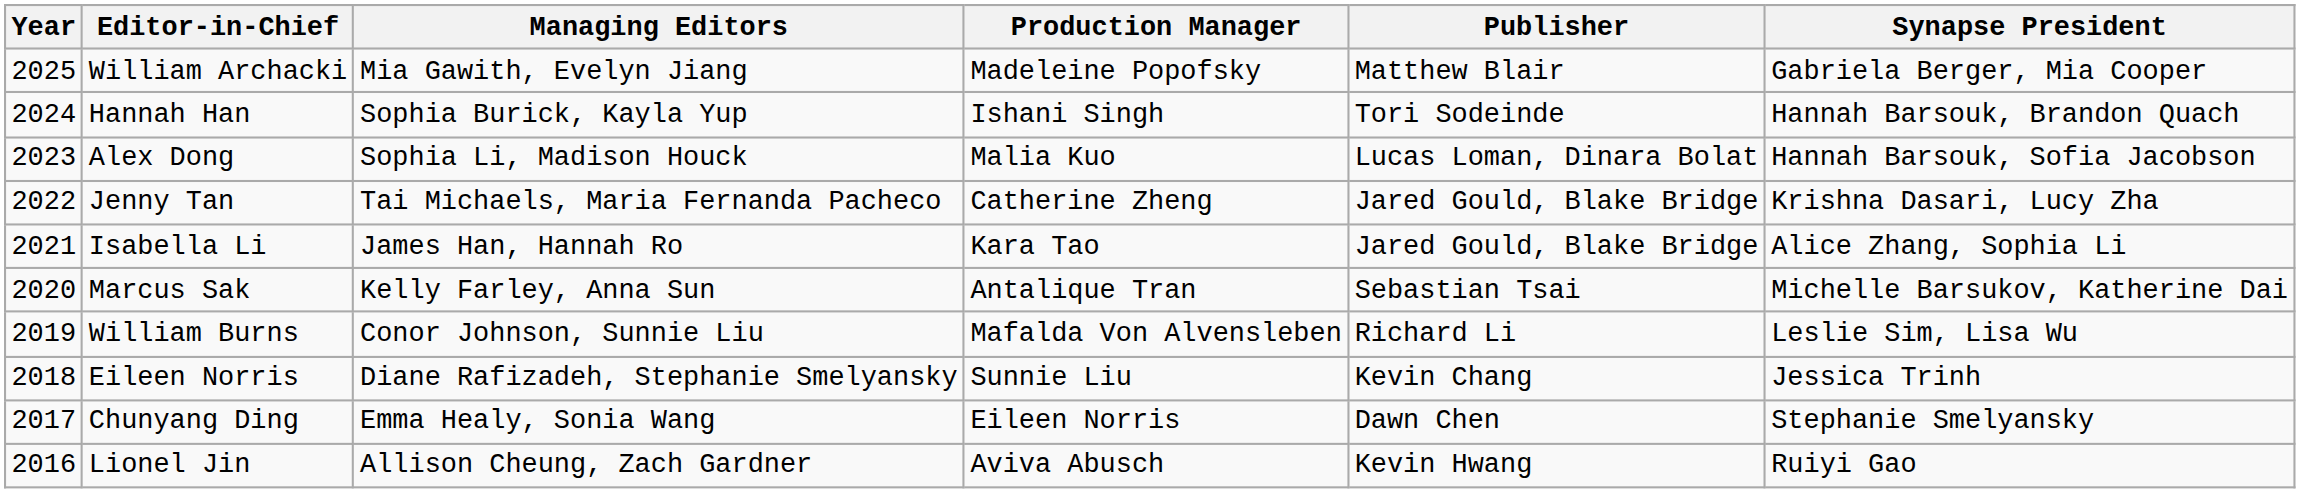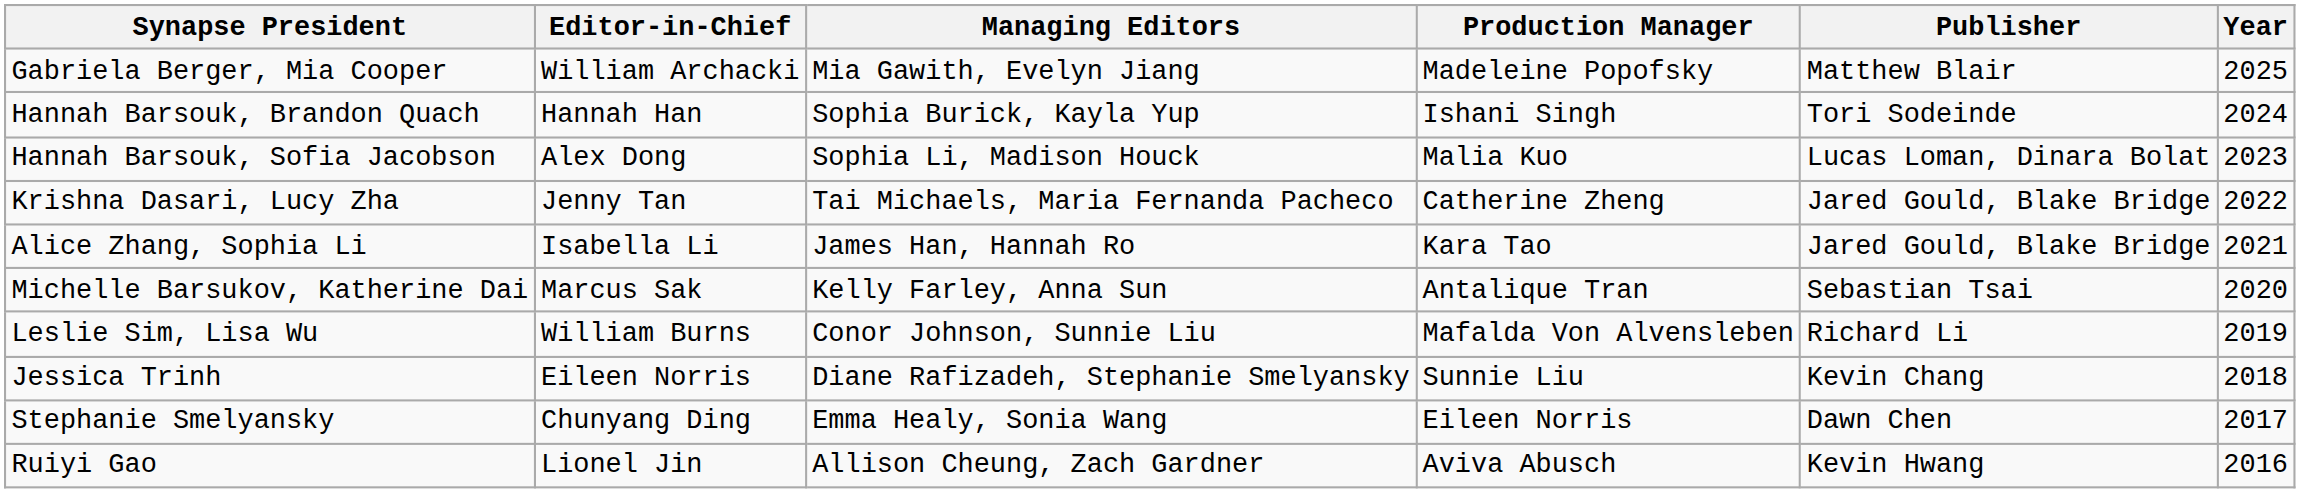 <table class="wikitable">
 <tr>
-<th>Year</th>
+<th>Synapse President</th>
 <th>Editor-in-Chief</th>
 <th>Managing Editors</th>
 <th>Production Manager</th>
 <th>Publisher</th>
-<th>Synapse President</th>
+<th>Year</th>
 </tr>
 <tr>
-<td>2025</td>
+<td>Gabriela Berger, Mia Cooper</td>
 <td>William Archacki</td>
 <td>Mia Gawith, Evelyn Jiang</td>
 <td>Madeleine Popofsky</td>
 <td>Matthew Blair</td>
-<td>Gabriela Berger, Mia Cooper</td>
+<td>2025</td>
 </tr>
 <tr>
-<td>2024</td>
+<td>Hannah Barsouk, Brandon Quach</td>
 <td>Hannah Han</td>
 <td>Sophia Burick, Kayla Yup</td>
 <td>Ishani Singh</td>
 <td>Tori Sodeinde</td>
-<td>Hannah Barsouk, Brandon Quach</td>
+<td>2024</td>
 </tr>
 <tr>
-<td>2023</td>
+<td>Hannah Barsouk, Sofia Jacobson</td>
 <td>Alex Dong</td>
 <td>Sophia Li, Madison Houck</td>
 <td>Malia Kuo</td>
 <td>Lucas Loman, Dinara Bolat</td>
-<td>Hannah Barsouk, Sofia Jacobson</td>
+<td>2023</td>
 </tr>
 <tr>
-<td>2022</td>
+<td>Krishna Dasari, Lucy Zha</td>
 <td>Jenny Tan</td>
 <td>Tai Michaels, Maria Fernanda Pacheco</td>
 <td>Catherine Zheng</td>
 <td>Jared Gould, Blake Bridge</td>
-<td>Krishna Dasari, Lucy Zha</td>
+<td>2022</td>
 </tr>
 <tr>
-<td>2021</td>
+<td>Alice Zhang, Sophia Li</td>
 <td>Isabella Li</td>
 <td>James Han, Hannah Ro</td>
 <td>Kara Tao</td>
 <td>Jared Gould, Blake Bridge</td>
-<td>Alice Zhang, Sophia Li</td>
+<td>2021</td>
 </tr>
 <tr>
-<td>2020</td>
+<td>Michelle Barsukov, Katherine Dai</td>
 <td>Marcus Sak</td>
 <td>Kelly Farley, Anna Sun</td>
 <td>Antalique Tran</td>
 <td>Sebastian Tsai</td>
-<td>Michelle Barsukov, Katherine Dai</td>
+<td>2020</td>
 </tr>
 <tr>
-<td>2019</td>
+<td>Leslie Sim, Lisa Wu</td>
 <td>William Burns</td>
 <td>Conor Johnson, Sunnie Liu</td>
 <td>Mafalda Von Alvensleben</td>
 <td>Richard Li</td>
-<td>Leslie Sim, Lisa Wu</td>
+<td>2019</td>
 </tr>
 <tr>
-<td>2018</td>
+<td>Jessica Trinh</td>
 <td>Eileen Norris</td>
 <td>Diane Rafizadeh, Stephanie Smelyansky</td>
 <td>Sunnie Liu</td>
 <td>Kevin Chang</td>
-<td>Jessica Trinh</td>
+<td>2018</td>
 </tr>
 <tr>
-<td>2017</td>
+<td>Stephanie Smelyansky</td>
 <td>Chunyang Ding</td>
 <td>Emma Healy, Sonia Wang</td>
 <td>Eileen Norris</td>
 <td>Dawn Chen</td>
-<td>Stephanie Smelyansky</td>
+<td>2017</td>
 </tr>
 <tr>
-<td>2016</td>
+<td>Ruiyi Gao</td>
 <td>Lionel Jin</td>
 <td>Allison Cheung, Zach Gardner</td>
 <td>Aviva Abusch</td>
 <td>Kevin Hwang</td>
-<td>Ruiyi Gao</td>
+<td>2016</td>
 </tr>
 </table>
